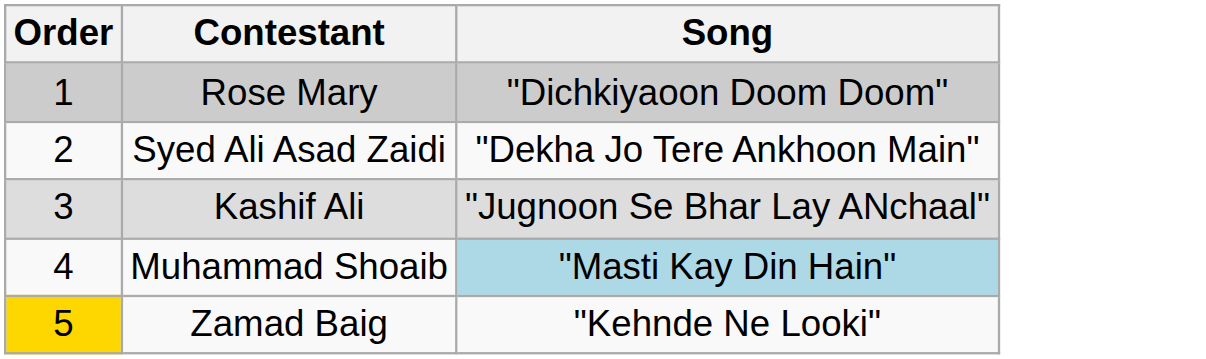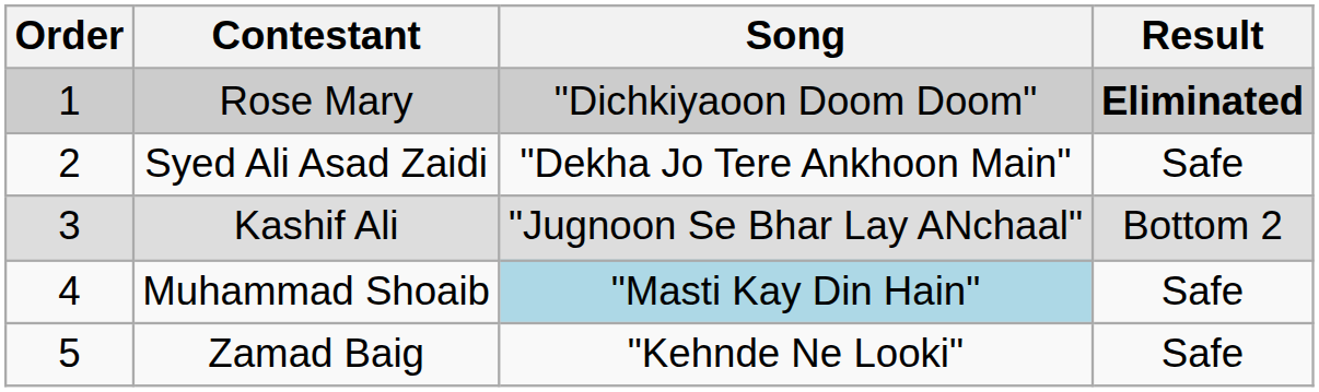 <table class="wikitable plainrowheaders" style="text-align:center;">
 <tr style="background:#f2f2f2;">
 <th scope="col">Order </th>
 <th scope="col">Contestant</th>
 <th scope="col">Song</th>
+<th scope="col">Result</th>
 </tr>
 <tr style="background:#ccc;">
 <td>1</td>
 <td scope="row">Rose Mary</td>
 <td>"Dichkiyaoon Doom Doom"</td>
+<td><strong>Eliminated</strong></td>
 </tr>
 <tr>
 <td>2</td>
 <td scope="row">Syed Ali Asad Zaidi</td>
 <td>"Dekha Jo Tere Ankhoon Main"</td>
+<td>Safe</td>
 </tr>
 <tr style="background:#ddd;">
 <td>3</td>
 <td scope="row">Kashif Ali</td>
 <td>"Jugnoon Se Bhar Lay ANchaal"</td>
+<td>Bottom 2</td>
 </tr>
 <tr>
 <td>4</td>
 <td scope="row">Muhammad Shoaib</td>
 <td style="background: lightblue;">"Masti Kay Din Hain"</td>
+<td>Safe</td>
 </tr>
 <tr>
-<td style="background: gold;">5</td>
+<td>5</td>
 <td scope="row">Zamad Baig</td>
 <td>"Kehnde Ne Looki"</td>
+<td>Safe</td>
 </tr>
 </table>
